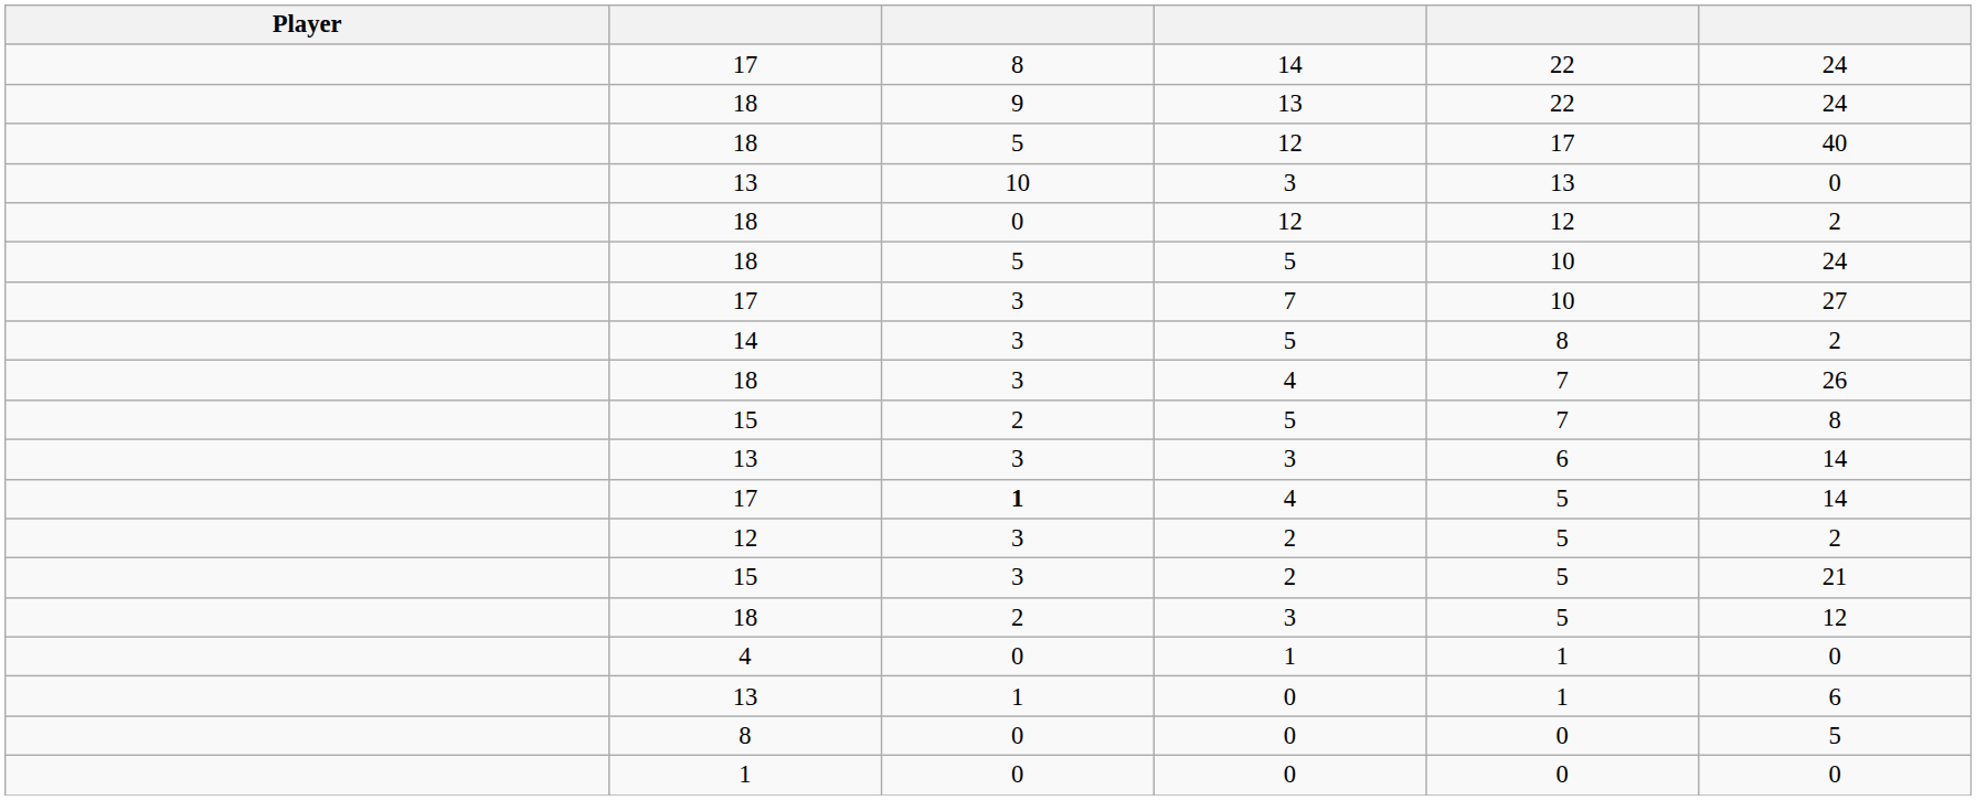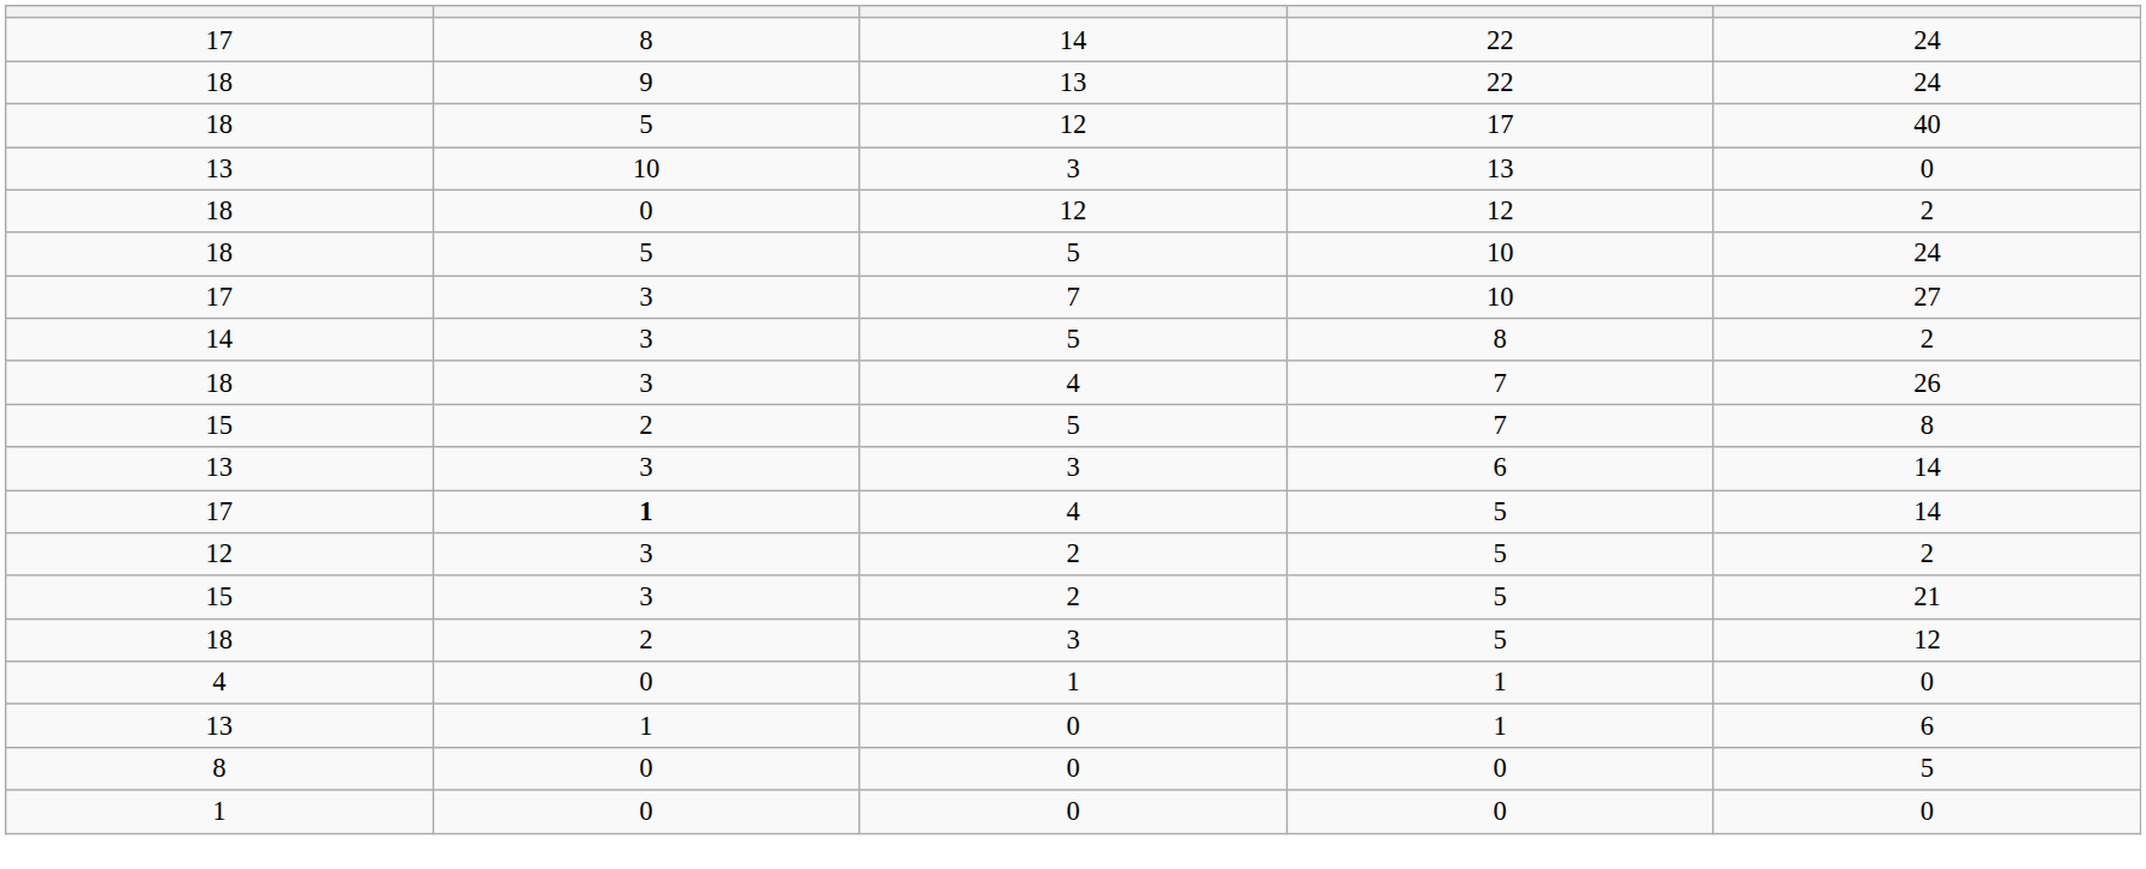 <table class="wikitable sortable" style="width:100%; text-align:center;">
 <tr>
-<th>Player</th>
 <th></th>
 <th></th>
 <th></th>
 <th></th>
 <th></th>
 </tr>
 <tr>
-<td></td>
 <td>17</td>
 <td>8</td>
 <td>14</td>
 <td>22</td>
 <td>24</td>
 </tr>
 <tr>
-<td></td>
 <td>18</td>
 <td>9</td>
 <td>13</td>
 <td>22</td>
 <td>24</td>
 </tr>
 <tr>
-<td></td>
 <td>18</td>
 <td>5</td>
 <td>12</td>
 <td>17</td>
 <td>40</td>
 </tr>
 <tr>
-<td></td>
 <td>13</td>
 <td>10</td>
 <td>3</td>
 <td>13</td>
 <td>0</td>
 </tr>
 <tr>
-<td></td>
 <td>18</td>
 <td>0</td>
 <td>12</td>
 <td>12</td>
 <td>2</td>
 </tr>
 <tr>
-<td></td>
 <td>18</td>
 <td>5</td>
 <td>5</td>
 <td>10</td>
 <td>24</td>
 </tr>
 <tr>
-<td></td>
 <td>17</td>
 <td>3</td>
 <td>7</td>
 <td>10</td>
 <td>27</td>
 </tr>
 <tr>
-<td></td>
 <td>14</td>
 <td>3</td>
 <td>5</td>
 <td>8</td>
 <td>2</td>
 </tr>
 <tr>
-<td></td>
 <td>18</td>
 <td>3</td>
 <td>4</td>
 <td>7</td>
 <td>26</td>
 </tr>
 <tr>
-<td></td>
 <td>15</td>
 <td>2</td>
 <td>5</td>
 <td>7</td>
 <td>8</td>
 </tr>
 <tr>
-<td></td>
 <td>13</td>
 <td>3</td>
 <td>3</td>
 <td>6</td>
 <td>14</td>
 </tr>
 <tr>
-<td></td>
 <td>17</td>
 <td><strong>1</strong></td>
 <td>4</td>
 <td>5</td>
 <td>14</td>
 </tr>
 <tr>
-<td></td>
 <td>12</td>
 <td>3</td>
 <td>2</td>
 <td>5</td>
 <td>2</td>
 </tr>
 <tr>
-<td></td>
 <td>15</td>
 <td>3</td>
 <td>2</td>
 <td>5</td>
 <td>21</td>
 </tr>
 <tr>
-<td></td>
 <td>18</td>
 <td>2</td>
 <td>3</td>
 <td>5</td>
 <td>12</td>
 </tr>
 <tr>
-<td></td>
 <td>4</td>
 <td>0</td>
 <td>1</td>
 <td>1</td>
 <td>0</td>
 </tr>
 <tr>
-<td></td>
 <td>13</td>
 <td>1</td>
 <td>0</td>
 <td>1</td>
 <td>6</td>
 </tr>
 <tr>
-<td></td>
 <td>8</td>
 <td>0</td>
 <td>0</td>
 <td>0</td>
 <td>5</td>
 </tr>
 <tr>
-<td></td>
 <td>1</td>
 <td>0</td>
 <td>0</td>
 <td>0</td>
 <td>0</td>
 </tr>
 </table>
